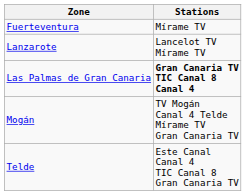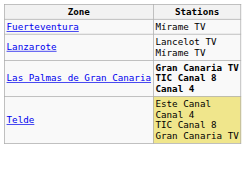 <table class="wikitable">
 <tr>
 <th>Zone</th>
 <th>Stations</th>
 </tr>
 <tr>
 <td><a href='#'>Fuerteventura</a></td>
 <td>Mírame TV</td>
 </tr>
 <tr>
 <td><a href='#'>Lanzarote</a></td>
 <td>Lancelot TV<br>Mírame TV</td>
 </tr>
 <tr>
 <td><a href='#'>Las Palmas de Gran Canaria</a></td>
 <td><strong>Gran Canaria TV<br>TIC Canal 8<br>Canal 4</strong></td>
 </tr>
 <tr>
-<td><a href='#'>Mogán</a></td>
-<td>TV Mogán<br>Canal 4 Telde<br>Mírame TV<br>Gran Canaria TV</td>
-</tr>
-<tr>
 <td><a href='#'>Telde</a></td>
-<td>Este Canal<br>Canal 4<br>TIC Canal 8<br>Gran Canaria TV</td>
+<td style="background: khaki;">Este Canal<br>Canal 4<br>TIC Canal 8<br>Gran Canaria TV</td>
 </tr>
 </table>
